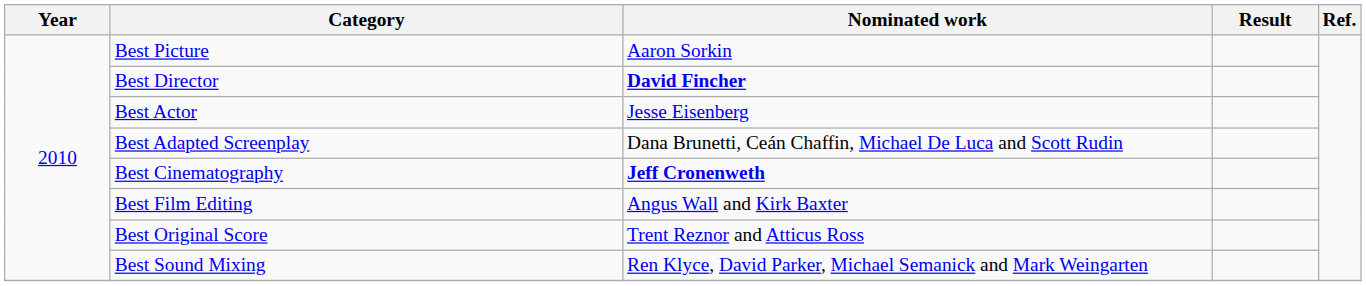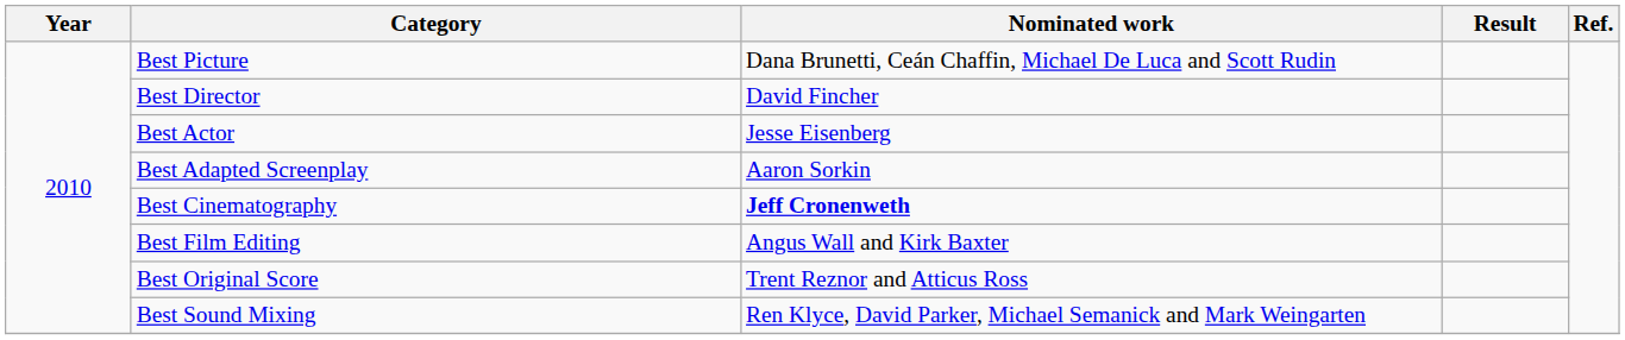 <table class=wikitable>
 <tr>
 <th scope="col" style="width:5em;">Year</th>
 <th scope="col" style="width:26em;">Category</th>
 <th scope="col" style="width:30em;">Nominated work</th>
 <th scope="col" style="width:5em;">Result</th>
 <th>Ref.</th>
 </tr>
 <tr>
 <td style="text-align:center;", rowspan="8"><a href='#'>2010</a></td>
 <td><a href='#'>Best Picture</a></td>
-<td><a href='#'>Aaron Sorkin</a></td>
+<td>Dana Brunetti, Ceán Chaffin, <a href='#'>Michael De Luca</a> and <a href='#'>Scott Rudin</a></td>
 <td></td>
 <td rowspan=8></td>
 </tr>
 <tr>
 <td><a href='#'>Best Director</a></td>
-<td><strong><a href='#'>David Fincher</a></strong></td>
+<td><a href='#'>David Fincher</a></td>
 <td></td>
 </tr>
 <tr>
 <td><a href='#'>Best Actor</a></td>
 <td><a href='#'>Jesse Eisenberg</a></td>
 <td></td>
 </tr>
 <tr>
 <td><a href='#'>Best Adapted Screenplay</a></td>
-<td>Dana Brunetti, Ceán Chaffin, <a href='#'>Michael De Luca</a> and <a href='#'>Scott Rudin</a></td>
+<td><a href='#'>Aaron Sorkin</a></td>
 <td></td>
 </tr>
 <tr>
 <td><a href='#'>Best Cinematography</a></td>
 <td><strong><a href='#'>Jeff Cronenweth</a></strong></td>
 <td></td>
 </tr>
 <tr>
 <td><a href='#'>Best Film Editing</a></td>
 <td><a href='#'>Angus Wall</a> and <a href='#'>Kirk Baxter</a></td>
 <td></td>
 </tr>
 <tr>
 <td><a href='#'>Best Original Score</a></td>
 <td><a href='#'>Trent Reznor</a> and <a href='#'>Atticus Ross</a></td>
 <td></td>
 </tr>
 <tr>
 <td><a href='#'>Best Sound Mixing</a></td>
 <td><a href='#'>Ren Klyce</a>, <a href='#'>David Parker</a>, <a href='#'>Michael Semanick</a> and <a href='#'>Mark Weingarten</a></td>
 <td></td>
 </tr>
 <tr>
 </tr>
 </table>
